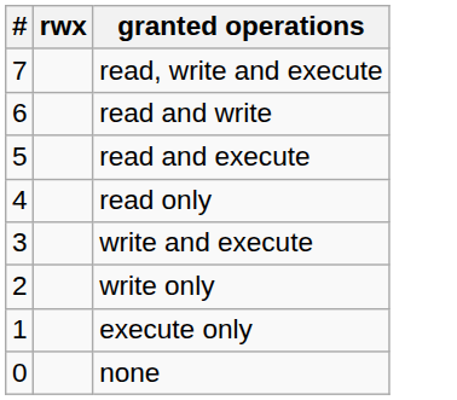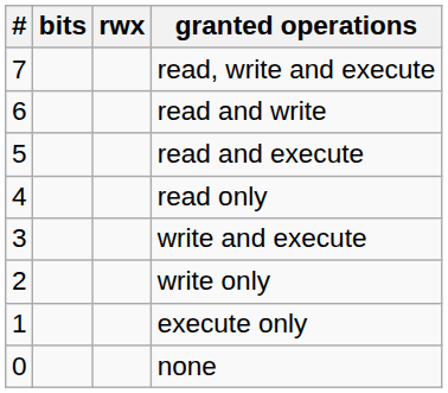 <table class="wikitable">
 <tr>
 <th>#</th>
+<th>bits</th>
 <th>rwx</th>
 <th>granted operations</th>
 </tr>
 <tr>
 <td>7</td>
 <td></td>
+<td></td>
 <td>read, write and execute</td>
 </tr>
 <tr>
 <td>6</td>
+<td></td>
 <td></td>
 <td>read and write</td>
 </tr>
 <tr>
 <td>5</td>
 <td></td>
+<td></td>
 <td>read and execute</td>
 </tr>
 <tr>
 <td>4</td>
+<td></td>
 <td></td>
 <td>read only</td>
 </tr>
 <tr>
 <td>3</td>
 <td></td>
+<td></td>
 <td>write and execute</td>
 </tr>
 <tr>
 <td>2</td>
+<td></td>
 <td></td>
 <td>write only</td>
 </tr>
 <tr>
 <td>1</td>
 <td></td>
+<td></td>
 <td>execute only</td>
 </tr>
 <tr>
 <td>0</td>
 <td></td>
+<td></td>
 <td>none</td>
 </tr>
 </table>
